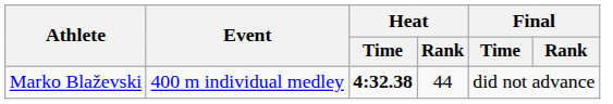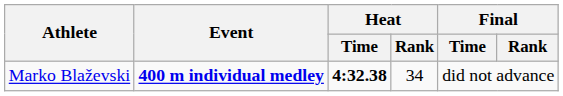 <table class=wikitable style="font-size:90%">
 <tr>
 <th rowspan=2>Athlete</th>
 <th rowspan=2>Event</th>
 <th colspan="2">Heat</th>
 <th colspan="2">Final</th>
 </tr>
 <tr style="font-size:95%">
 <th>Time</th>
 <th>Rank</th>
 <th>Time</th>
 <th>Rank</th>
 </tr>
 <tr align=center>
 <td align=left><a href='#'>Marko Blaževski</a></td>
-<td align=left><a href='#'>400 m individual medley</a></td>
+<td align=left><strong><a href='#'>400 m individual medley</a></strong></td>
 <td><strong>4:32.38</strong></td>
-<td>44</td>
+<td>34</td>
 <td colspan=2>did not advance</td>
 </tr>
 </table>
